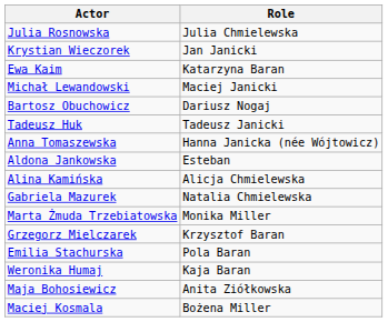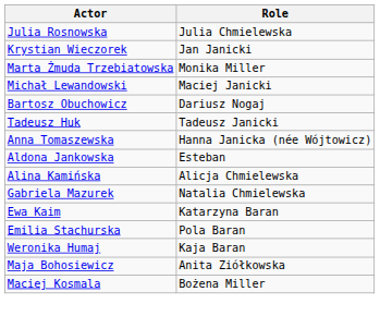 <table class="wikitable">
 <tr>
 <th>Actor</th>
 <th>Role</th>
 </tr>
 <tr>
 <td><a href='#'>Julia Rosnowska</a></td>
 <td>Julia Chmielewska</td>
 </tr>
 <tr>
 <td><a href='#'>Krystian Wieczorek</a></td>
 <td>Jan Janicki</td>
 </tr>
 <tr>
-<td><a href='#'>Ewa Kaim</a></td>
-<td>Katarzyna Baran</td>
+<td><a href='#'>Marta Żmuda Trzebiatowska</a></td>
+<td>Monika Miller</td>
 </tr>
 <tr>
 <td><a href='#'>Michał Lewandowski</a></td>
 <td>Maciej Janicki</td>
 </tr>
 <tr>
 <td><a href='#'>Bartosz Obuchowicz</a></td>
 <td>Dariusz Nogaj</td>
 </tr>
 <tr>
 <td><a href='#'>Tadeusz Huk</a></td>
 <td>Tadeusz Janicki</td>
 </tr>
 <tr>
 <td><a href='#'>Anna Tomaszewska</a></td>
 <td>Hanna Janicka (née Wójtowicz)</td>
 </tr>
 <tr>
 <td><a href='#'>Aldona Jankowska</a></td>
 <td>Esteban</td>
 </tr>
 <tr>
 <td><a href='#'>Alina Kamińska</a></td>
 <td>Alicja Chmielewska</td>
 </tr>
 <tr>
 <td><a href='#'>Gabriela Mazurek</a></td>
 <td>Natalia Chmielewska</td>
 </tr>
 <tr>
-<td><a href='#'>Marta Żmuda Trzebiatowska</a></td>
-<td>Monika Miller</td>
-</tr>
-<tr>
-<td><a href='#'>Grzegorz Mielczarek</a></td>
-<td>Krzysztof Baran</td>
+<td><a href='#'>Ewa Kaim</a></td>
+<td>Katarzyna Baran</td>
 </tr>
 <tr>
 <td><a href='#'>Emilia Stachurska</a></td>
 <td>Pola Baran</td>
 </tr>
 <tr>
 <td><a href='#'>Weronika Humaj</a></td>
 <td>Kaja Baran</td>
 </tr>
 <tr>
 <td><a href='#'>Maja Bohosiewicz</a></td>
 <td>Anita Ziółkowska</td>
 </tr>
 <tr>
 <td><a href='#'>Maciej Kosmala</a></td>
 <td>Bożena Miller</td>
 </tr>
 </table>
